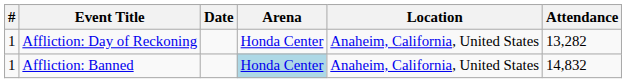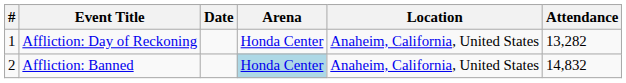 <table class="sortable wikitable succession-box" style="font-size:90%;">
 <tr>
 <th scope="col">#</th>
 <th scope="col">Event Title</th>
 <th scope="col">Date</th>
 <th scope="col">Arena</th>
 <th scope="col">Location</th>
 <th scope="col">Attendance</th>
 </tr>
 <tr>
 <td align=center>1</td>
 <td><a href='#'>Affliction: Day of Reckoning</a></td>
 <td></td>
 <td><a href='#'>Honda Center</a></td>
 <td><a href='#'>Anaheim, California</a>, United States</td>
 <td>13,282</td>
 </tr>
 <tr>
-<td align=center>1</td>
+<td align=center>2</td>
 <td><a href='#'>Affliction: Banned</a></td>
 <td></td>
 <td style="background: lightblue;"><a href='#'>Honda Center</a></td>
 <td><a href='#'>Anaheim, California</a>, United States</td>
 <td>14,832</td>
 </tr>
 </table>
